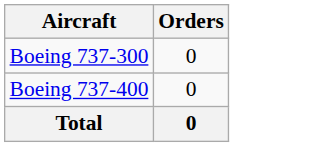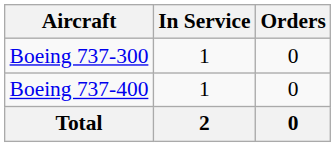 <table class="wikitable" style="text-align: center;">
 <tr>
 <th>Aircraft</th>
+<th>In Service</th>
 <th>Orders</th>
 </tr>
 <tr>
 <td><a href='#'>Boeing 737-300</a></td>
+<td>1</td>
 <td>0</td>
 </tr>
 <tr>
 <td><a href='#'>Boeing 737-400</a></td>
+<td>1</td>
 <td>0</td>
 </tr>
 <tr>
 <th>Total</th>
+<th>2</th>
 <th>0</th>
 </tr>
 </table>
